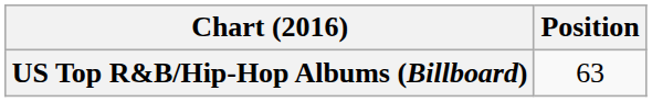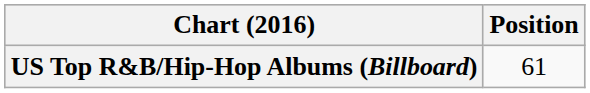 <table class="wikitable plainrowheaders" style="text-align:center">
 <tr>
 <th scope="col">Chart (2016)</th>
 <th scope="col">Position</th>
 </tr>
 <tr>
 <th scope="row">US Top R&B/Hip-Hop Albums (<em>Billboard</em>)</th>
-<td>63</td>
+<td>61</td>
 </tr>
 </table>
